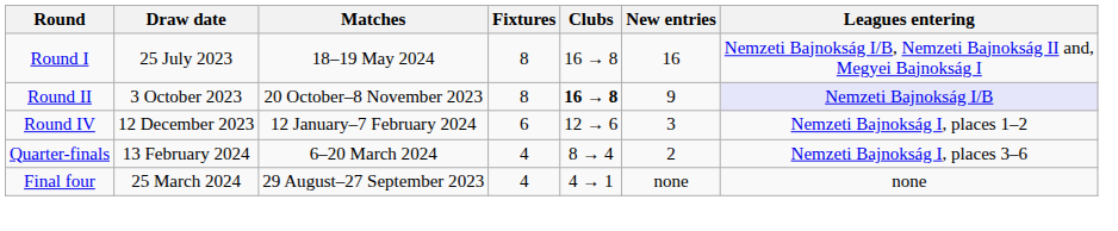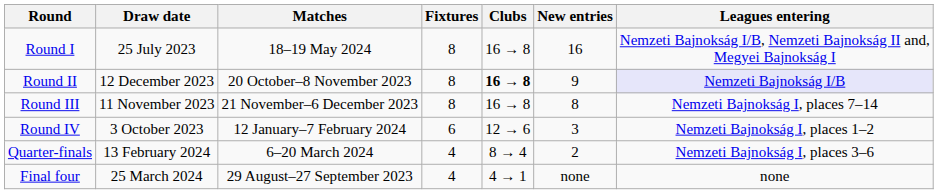 <table class="wikitable" style="text-align:center">
 <tr>
 <th>Round</th>
 <th>Draw date</th>
 <th>Matches</th>
 <th>Fixtures</th>
 <th>Clubs</th>
 <th>New entries</th>
 <th>Leagues entering</th>
 </tr>
 <tr>
 <td><a href='#'>Round I</a></td>
 <td>25 July 2023</td>
 <td>18–19 May 2024</td>
 <td>8</td>
 <td>16 → 8</td>
 <td>16</td>
 <td><a href='#'>Nemzeti Bajnokság I/B</a>, <a href='#'>Nemzeti Bajnokság II</a> and,<br><a href='#'>Megyei Bajnokság I</a></td>
 </tr>
 <tr>
 <td><a href='#'>Round II</a></td>
-<td>3 October 2023</td>
+<td>12 December 2023</td>
 <td>20 October–8 November 2023</td>
 <td>8</td>
 <td><strong>16 → 8</strong></td>
 <td>9</td>
 <td style="background: lavender;"><a href='#'>Nemzeti Bajnokság I/B</a></td>
 </tr>
 <tr>
+<td><a href='#'>Round III</a></td>
+<td>11 November 2023</td>
+<td>21 November–6 December 2023</td>
+<td>8</td>
+<td>16 → 8</td>
+<td>8</td>
+<td><a href='#'>Nemzeti Bajnokság I</a>, places 7–14</td>
+</tr>
+<tr>
 <td><a href='#'>Round IV</a></td>
-<td>12 December 2023</td>
+<td>3 October 2023</td>
 <td>12 January–7 February 2024</td>
 <td>6</td>
 <td>12 → 6</td>
 <td>3</td>
 <td><a href='#'>Nemzeti Bajnokság I</a>, places 1–2</td>
 </tr>
 <tr>
 <td><a href='#'>Quarter-finals</a></td>
 <td>13 February 2024</td>
 <td>6–20 March 2024</td>
 <td>4</td>
 <td>8 → 4</td>
 <td>2</td>
 <td><a href='#'>Nemzeti Bajnokság I</a>, places 3–6</td>
 </tr>
 <tr>
 <td><a href='#'>Final four</a></td>
 <td>25 March 2024</td>
 <td>29 August–27 September 2023</td>
 <td>4</td>
 <td>4 → 1</td>
 <td>none</td>
 <td>none</td>
 </tr>
 </table>
